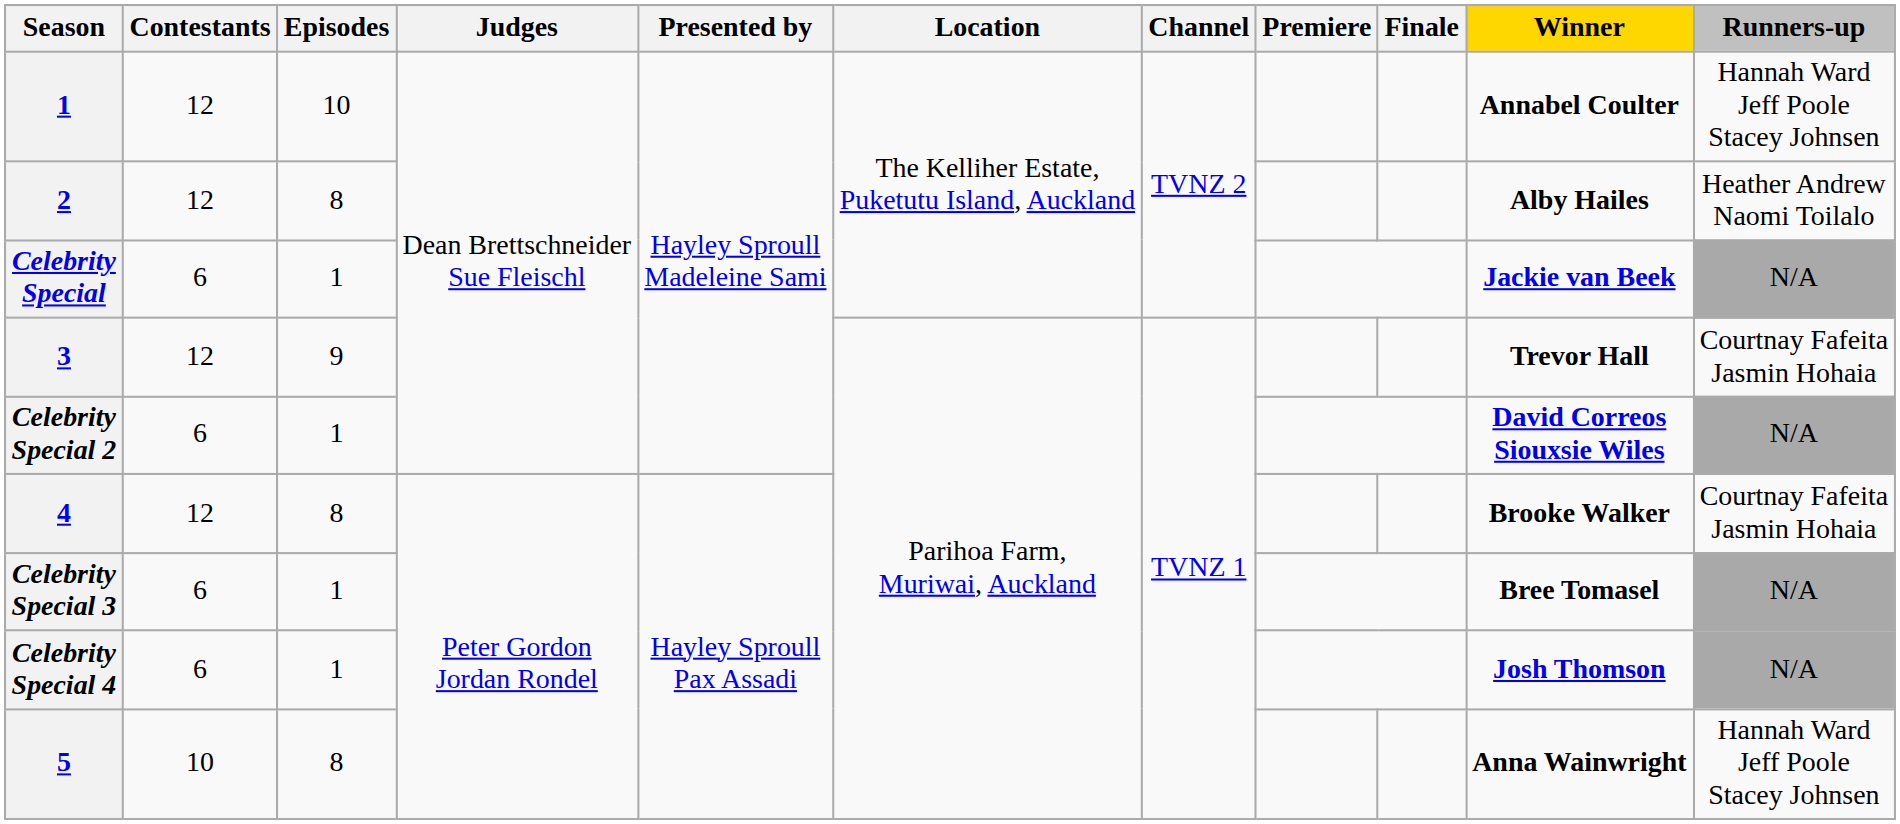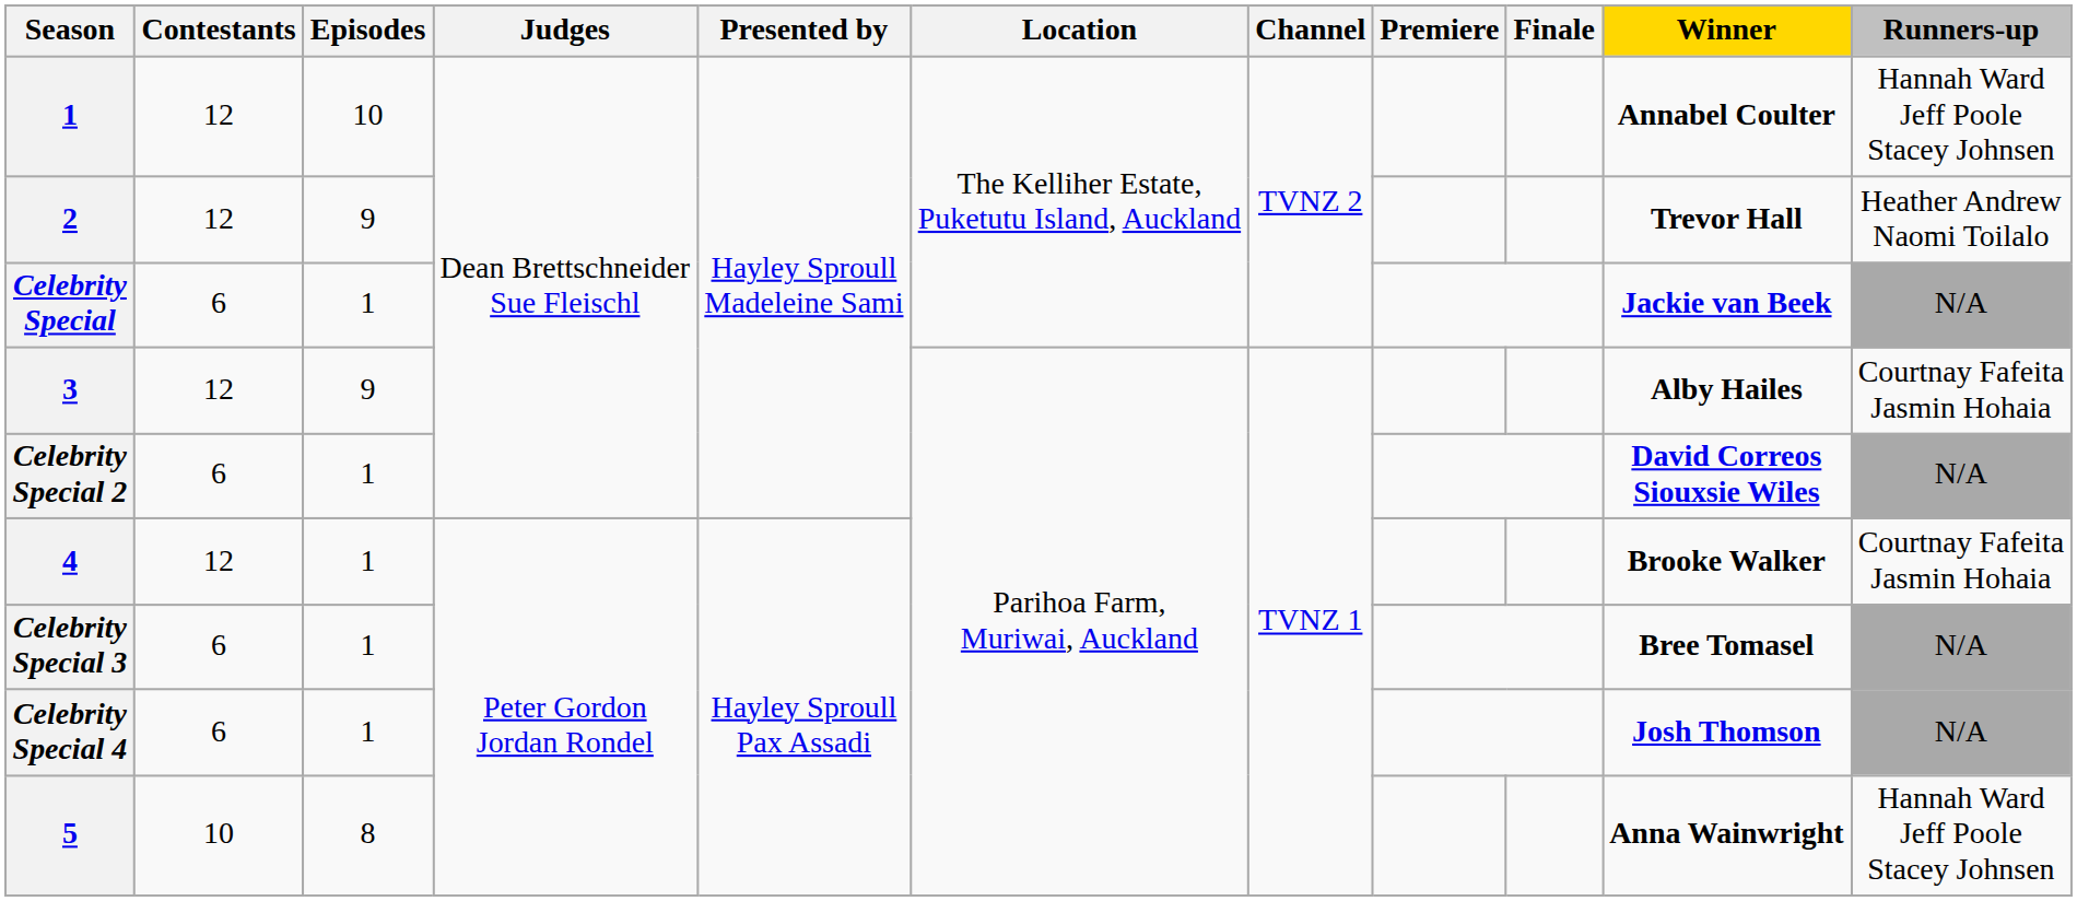 <table class="wikitable"  style="text-align:center; line-height:16px; font-size:86%">
 <tr>
 <th>Season</th>
 <th>Contestants</th>
 <th>Episodes</th>
 <th>Judges</th>
 <th>Presented by</th>
 <th>Location</th>
 <th>Channel</th>
 <th>Premiere</th>
 <th>Finale</th>
 <th style="background:gold;">Winner</th>
 <th style="background:silver;">Runners-up</th>
 </tr>
 <tr>
 <th><a href='#'>1</a></th>
 <td>12</td>
 <td>10</td>
 <td rowspan="5"nowrap>Dean Brettschneider<br><a href='#'>Sue Fleischl</a></td>
 <td rowspan="5"nowrap><a href='#'>Hayley Sproull</a><br><a href='#'>Madeleine Sami</a></td>
 <td rowspan="3"nowrap>The Kelliher Estate, <br><a href='#'>Puketutu Island</a>, <a href='#'>Auckland</a></td>
 <td rowspan="3"><a href='#'>TVNZ 2</a></td>
 <td></td>
 <td></td>
 <td><strong>Annabel Coulter</strong></td>
 <td>Hannah Ward<br>Jeff Poole<br>Stacey Johnsen</td>
 </tr>
 <tr>
 <th><a href='#'>2</a></th>
 <td>12</td>
-<td>8</td>
+<td>9</td>
 <td></td>
 <td></td>
-<td><strong>Alby Hailes</strong></td>
+<td><strong>Trevor Hall</strong></td>
 <td>Heather Andrew<br>Naomi Toilalo</td>
 </tr>
 <tr>
 <th scope="row"nowrap><em><a href='#'>Celebrity<br>Special</a></em></th>
 <td>6</td>
 <td>1</td>
 <td colspan="2"></td>
 <td><strong><a href='#'>Jackie van Beek</a></strong></td>
 <td bgcolor="darkgrey">N/A</td>
 </tr>
 <tr>
 <th><a href='#'>3</a></th>
 <td>12</td>
 <td>9</td>
 <td rowspan="7">Parihoa Farm,<br><a href='#'>Muriwai</a>, <a href='#'>Auckland</a></td>
 <td rowspan="7"><a href='#'>TVNZ 1</a></td>
 <td></td>
 <td></td>
-<td><strong>Trevor Hall</strong></td>
+<td><strong>Alby Hailes</strong></td>
 <td nowrap>Courtnay Fafeita<br>Jasmin Hohaia</td>
 </tr>
 <tr>
 <th scope="row"nowrap><em>Celebrity<br>Special 2</em></th>
 <td>6</td>
 <td>1</td>
 <td colspan="2"></td>
 <td nowrap><strong><a href='#'>David Correos</a></strong><br><strong><a href='#'>Siouxsie Wiles</a></strong></td>
 <td bgcolor="darkgrey">N/A</td>
 </tr>
 <tr>
 <th><a href='#'>4</a></th>
 <td>12</td>
-<td>8</td>
+<td>1</td>
 <td rowspan="10"><br><a href='#'>Peter Gordon</a><br><a href='#'>Jordan Rondel</a></td>
 <td rowspan="10"><br><a href='#'>Hayley Sproull</a><br><a href='#'>Pax Assadi</a></td>
 <td></td>
 <td></td>
 <td><strong>Brooke Walker</strong></td>
 <td nowrap>Courtnay Fafeita<br>Jasmin Hohaia</td>
 </tr>
 <tr>
 <th scope="row"nowrap><em>Celebrity<br>Special 3</em></th>
 <td>6</td>
 <td>1</td>
 <td colspan="2"></td>
 <td><strong>Bree Tomasel</strong></td>
 <td bgcolor="darkgrey">N/A</td>
 </tr>
 <tr>
 <th scope="row"nowrap><em>Celebrity<br>Special 4</em></th>
 <td>6</td>
 <td>1</td>
 <td colspan="2"></td>
 <td nowrap><strong><a href='#'>Josh Thomson</a></strong></td>
 <td bgcolor="darkgrey">N/A</td>
 </tr>
 <tr>
 <th scope="row" rowspan="2"><a href='#'>5</a></th>
 <td>10</td>
 <td>8</td>
 <td></td>
 <td></td>
 <td nowrap><strong>Anna Wainwright</strong></td>
 <td>Hannah Ward<br>Jeff Poole<br>Stacey Johnsen</td>
 </tr>
 </table>
